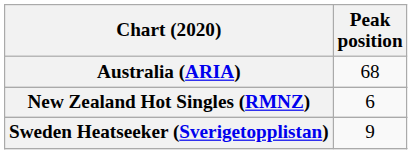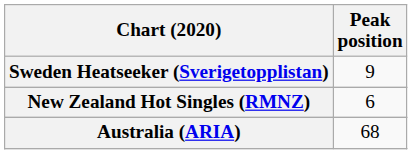 <table class="wikitable sortable plainrowheaders" style="text-align:center">
 <tr>
 <th>Chart (2020)</th>
 <th>Peak<br>position</th>
 </tr>
 <tr>
-<th scope="row">Australia (<a href='#'>ARIA</a>)</th>
-<td>68</td>
+<th scope="row">Sweden Heatseeker (<a href='#'>Sverigetopplistan</a>)</th>
+<td>9</td>
 </tr>
 <tr>
 </tr>
 <tr>
 <th scope="row">New Zealand Hot Singles (<a href='#'>RMNZ</a>)</th>
 <td>6</td>
 </tr>
 <tr>
 </tr>
 <tr>
 </tr>
 <tr>
-<th scope="row">Sweden Heatseeker (<a href='#'>Sverigetopplistan</a>)</th>
-<td>9</td>
+<th scope="row">Australia (<a href='#'>ARIA</a>)</th>
+<td>68</td>
 </tr>
 <tr>
 </tr>
 <tr>
 </tr>
 <tr>
 </tr>
 </table>
